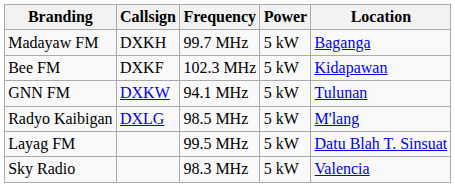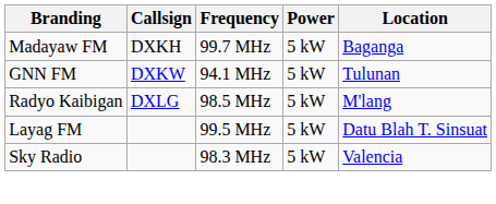 <table class="wikitable">
 <tr>
 <th>Branding</th>
 <th>Callsign</th>
 <th>Frequency</th>
 <th>Power</th>
 <th>Location</th>
 </tr>
 <tr>
 <td>Madayaw FM</td>
 <td>DXKH</td>
 <td>99.7 MHz</td>
 <td>5 kW</td>
 <td><a href='#'>Baganga</a></td>
-</tr>
-<tr>
-<td>Bee FM</td>
-<td>DXKF</td>
-<td>102.3 MHz</td>
-<td>5 kW</td>
-<td><a href='#'>Kidapawan</a></td>
 </tr>
 <tr>
 <td>GNN FM</td>
 <td><a href='#'>DXKW</a></td>
 <td>94.1 MHz</td>
 <td>5 kW</td>
 <td><a href='#'>Tulunan</a></td>
 </tr>
 <tr>
 <td>Radyo Kaibigan</td>
 <td><a href='#'>DXLG</a></td>
 <td>98.5 MHz</td>
 <td>5 kW</td>
 <td><a href='#'>M'lang</a></td>
 </tr>
 <tr>
 <td>Layag FM</td>
 <td></td>
 <td>99.5 MHz</td>
 <td>5 kW</td>
 <td><a href='#'>Datu Blah T. Sinsuat</a></td>
 </tr>
 <tr>
 <td>Sky Radio</td>
 <td></td>
 <td>98.3 MHz</td>
 <td>5 kW</td>
 <td><a href='#'>Valencia</a></td>
 </tr>
 <tr>
 </tr>
 </table>
